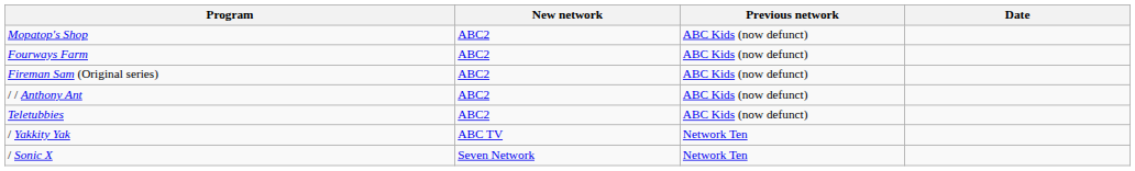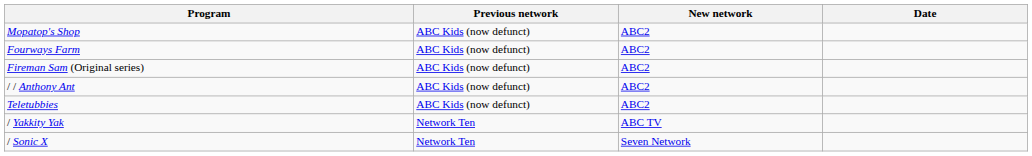 <table class="wikitable sortable" width="100%" style="font-size:87%;">
 <tr bgcolor="#efefef">
 <th width=40%>Program</th>
+<th width=20%>Previous network</th>
 <th width=20%>New network</th>
-<th width=20%>Previous network</th>
 <th width=20%>Date</th>
 </tr>
 <tr>
 <td> <em><a href='#'>Mopatop's Shop</a></em></td>
+<td><a href='#'>ABC Kids</a> (now defunct)</td>
 <td><a href='#'>ABC2</a></td>
-<td><a href='#'>ABC Kids</a> (now defunct)</td>
 <td></td>
 </tr>
 <tr>
 <td> <em><a href='#'>Fourways Farm</a></em></td>
+<td><a href='#'>ABC Kids</a> (now defunct)</td>
 <td><a href='#'>ABC2</a></td>
-<td><a href='#'>ABC Kids</a> (now defunct)</td>
 <td></td>
 </tr>
 <tr>
 <td> <em><a href='#'>Fireman Sam</a></em> (Original series)</td>
+<td><a href='#'>ABC Kids</a> (now defunct)</td>
 <td><a href='#'>ABC2</a></td>
-<td><a href='#'>ABC Kids</a> (now defunct)</td>
 <td></td>
 </tr>
 <tr>
 <td> /  /  <em><a href='#'>Anthony Ant</a></em></td>
+<td><a href='#'>ABC Kids</a> (now defunct)</td>
 <td><a href='#'>ABC2</a></td>
-<td><a href='#'>ABC Kids</a> (now defunct)</td>
 <td></td>
 </tr>
 <tr>
 <td> <em><a href='#'>Teletubbies</a></em></td>
+<td><a href='#'>ABC Kids</a> (now defunct)</td>
 <td><a href='#'>ABC2</a></td>
-<td><a href='#'>ABC Kids</a> (now defunct)</td>
 <td></td>
 </tr>
 <tr>
 <td> /  <em><a href='#'>Yakkity Yak</a></em></td>
+<td><a href='#'>Network Ten</a></td>
 <td><a href='#'>ABC TV</a></td>
-<td><a href='#'>Network Ten</a></td>
 <td></td>
 </tr>
 <tr>
 <td> /  <em><a href='#'>Sonic X</a></em></td>
+<td><a href='#'>Network Ten</a></td>
 <td><a href='#'>Seven Network</a></td>
-<td><a href='#'>Network Ten</a></td>
 <td></td>
 </tr>
 </table>
